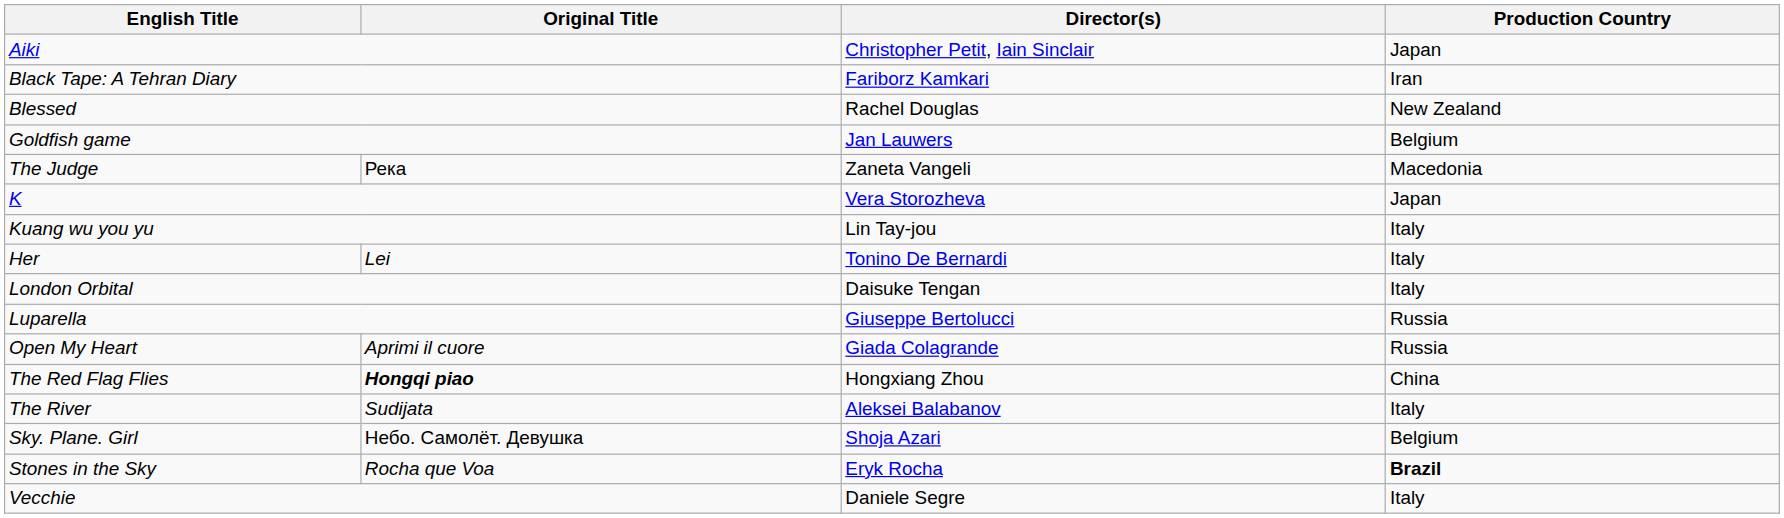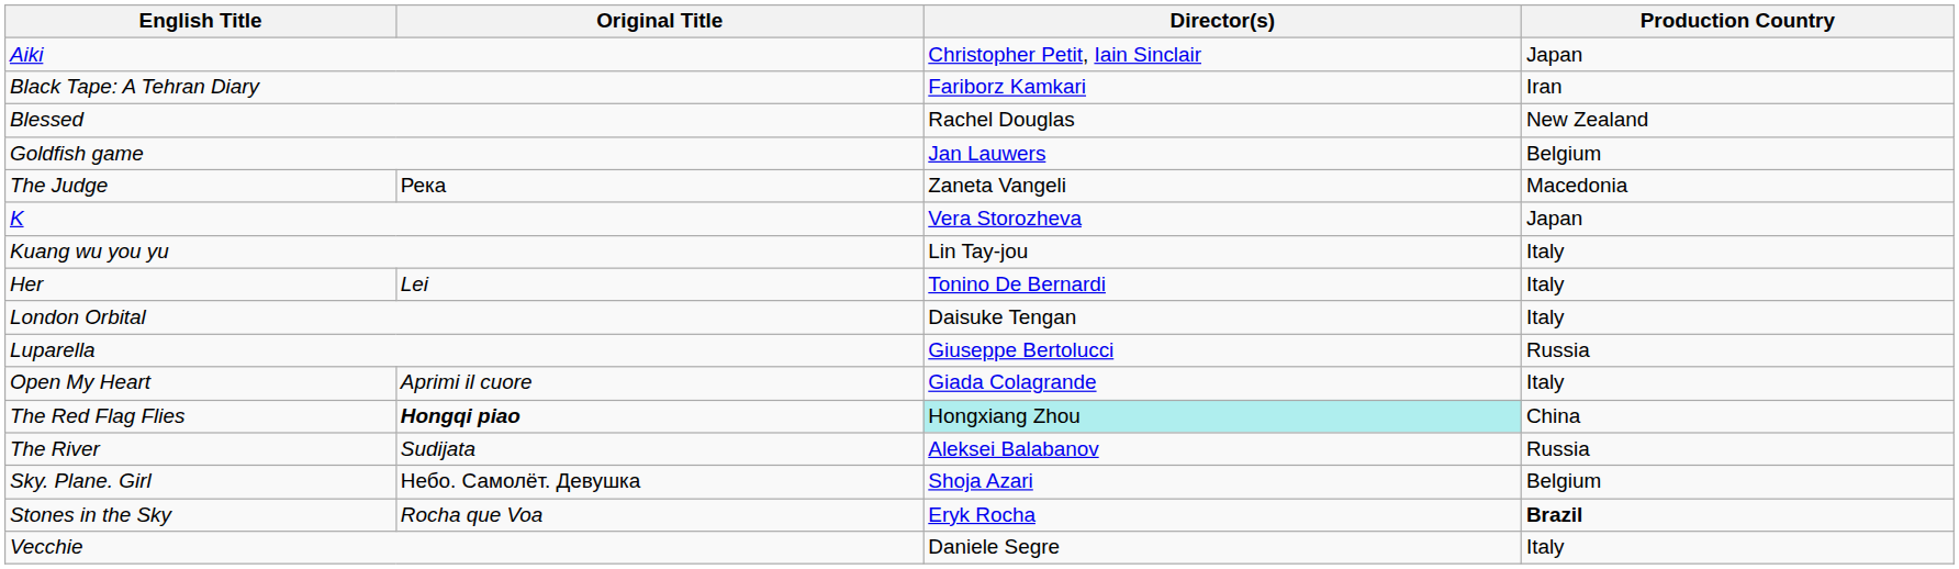 <table class="wikitable" style="width:95%; margin-bottom:0px">
 <tr>
 <th>English Title</th>
 <th>Original Title</th>
 <th>Director(s)</th>
 <th>Production Country</th>
 </tr>
 <tr>
 <td colspan=2><em><a href='#'>Aiki</a></em></td>
 <td><a href='#'>Christopher Petit</a>, <a href='#'>Iain Sinclair</a></td>
 <td>Japan</td>
 </tr>
 <tr>
 <td colspan=2><em>Black Tape: A Tehran Diary</em></td>
 <td><a href='#'>Fariborz Kamkari</a></td>
 <td>Iran</td>
 </tr>
 <tr>
 <td colspan=2><em>Blessed</em></td>
 <td>Rachel Douglas</td>
 <td>New Zealand</td>
 </tr>
 <tr>
 <td colspan=2><em>Goldfish game</em></td>
 <td><a href='#'>Jan Lauwers</a></td>
 <td>Belgium</td>
 </tr>
 <tr>
 <td><em>The Judge</em></td>
 <td>Река</td>
 <td>Zaneta Vangeli</td>
 <td>Macedonia</td>
 </tr>
 <tr>
 <td colspan=2><em><a href='#'>K</a></em></td>
 <td><a href='#'>Vera Storozheva</a></td>
 <td>Japan</td>
 </tr>
 <tr>
 <td colspan=2><em>Kuang wu you yu</em></td>
 <td>Lin Tay-jou</td>
 <td>Italy</td>
 </tr>
 <tr>
 <td><em>Her</em></td>
 <td><em>Lei</em></td>
 <td><a href='#'>Tonino De Bernardi</a></td>
 <td>Italy</td>
 </tr>
 <tr>
 <td colspan=2><em>London Orbital</em></td>
 <td>Daisuke Tengan</td>
 <td>Italy</td>
 </tr>
 <tr>
 <td colspan=2><em> Luparella</em></td>
 <td><a href='#'>Giuseppe Bertolucci</a></td>
 <td>Russia</td>
 </tr>
 <tr>
 <td><em>Open My Heart </em></td>
 <td><em>Aprimi il cuore</em></td>
 <td><a href='#'>Giada Colagrande</a></td>
-<td>Russia</td>
+<td>Italy</td>
 </tr>
 <tr>
 <td><em>The Red Flag Flies</em></td>
 <td><strong><em>Hongqi piao</em></strong></td>
-<td>Hongxiang Zhou</td>
+<td style="background: paleturquoise;">Hongxiang Zhou</td>
 <td>China</td>
 </tr>
 <tr>
 <td><em>The River</em></td>
 <td><em>Sudijata</em></td>
 <td><a href='#'>Aleksei Balabanov</a></td>
-<td>Italy</td>
+<td>Russia</td>
 </tr>
 <tr>
 <td><em>Sky. Plane. Girl</em></td>
 <td>Небо. Самолёт. Девушка</td>
 <td><a href='#'>Shoja Azari</a></td>
 <td>Belgium</td>
 </tr>
 <tr>
 <td><em>Stones in the Sky</em></td>
 <td><em> Rocha que Voa</em></td>
 <td><a href='#'>Eryk Rocha</a></td>
 <td><strong>Brazil</strong></td>
 </tr>
 <tr>
 <td colspan=2><em>Vecchie</em></td>
 <td>Daniele Segre</td>
 <td>Italy</td>
 </tr>
 </table>
